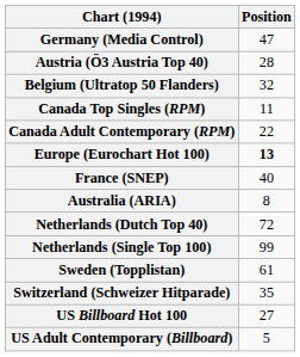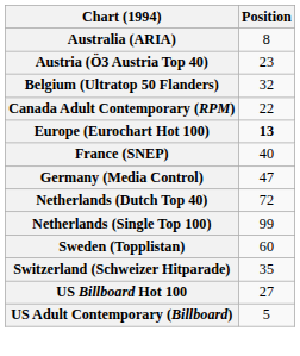 <table class="wikitable sortable plainrowheaders" style="text-align:center">
 <tr>
 <th>Chart (1994)</th>
 <th>Position</th>
 </tr>
 <tr>
-<th scope="row">Germany (Media Control)</th>
-<td>47</td>
+<th scope="row">Australia (ARIA)</th>
+<td>8</td>
 </tr>
 <tr>
 <th scope="row">Austria (Ö3 Austria Top 40)</th>
-<td>28</td>
+<td>23</td>
 </tr>
 <tr>
 <th scope="row">Belgium (Ultratop 50 Flanders)</th>
 <td>32</td>
-</tr>
-<tr>
-<th scope="row">Canada Top Singles (<em>RPM</em>)</th>
-<td>11</td>
 </tr>
 <tr>
 <th scope="row">Canada Adult Contemporary (<em>RPM</em>)</th>
 <td>22</td>
 </tr>
 <tr>
 <th scope="row">Europe (Eurochart Hot 100)</th>
 <td><strong>13</strong></td>
 </tr>
 <tr>
 <th scope="row">France (SNEP)</th>
 <td>40</td>
 </tr>
 <tr>
-<th scope="row">Australia (ARIA)</th>
-<td>8</td>
+<th scope="row">Germany (Media Control)</th>
+<td>47</td>
 </tr>
 <tr>
 <th scope="row">Netherlands (Dutch Top 40)</th>
 <td>72</td>
 </tr>
 <tr>
 <th scope="row">Netherlands (Single Top 100)</th>
 <td>99</td>
 </tr>
 <tr>
 <th scope="row">Sweden (Topplistan)</th>
-<td>61</td>
+<td>60</td>
 </tr>
 <tr>
 <th scope="row">Switzerland (Schweizer Hitparade)</th>
 <td>35</td>
 </tr>
 <tr>
 <th scope="row">US <em>Billboard</em> Hot 100</th>
 <td>27</td>
 </tr>
 <tr>
 <th scope="row">US Adult Contemporary (<em>Billboard</em>)</th>
 <td>5</td>
 </tr>
 </table>
